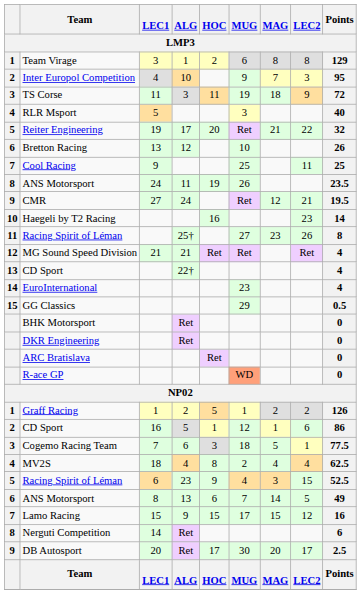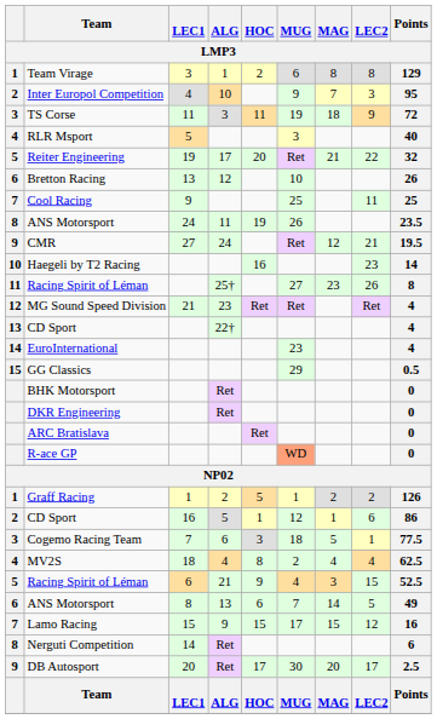 <table class="wikitable" style="font-size: 85%; text-align:center;">
 <tr>
 <th></th>
 <th>Team</th>
 <th><br><a href='#'>LEC1</a></th>
 <th><br><a href='#'>ALG</a></th>
 <th><br><a href='#'>HOC</a></th>
 <th><br><a href='#'>MUG</a></th>
 <th><br><a href='#'>MAG</a></th>
 <th><br><a href='#'>LEC2</a></th>
 <th>Points</th>
 </tr>
 <tr>
 <th colspan=11>LMP3</th>
 </tr>
 <tr>
 <th>1</th>
 <td align=left> Team Virage</td>
 <td style="background:#FFFFBF;">3</td>
 <td style="background:#FFFFBF;">1</td>
 <td style="background:#FFFFBF;">2</td>
 <td style="background:#DFDFDF;">6</td>
 <td style="background:#DFDFDF;">8</td>
 <td style="background:#DFDFDF;">8</td>
 <th>129</th>
 </tr>
 <tr>
 <th>2</th>
 <td align=left> <a href='#'>Inter Europol Competition</a></td>
 <td style="background:#DFDFDF;">4</td>
 <td style="background:#FFDF9F;">10</td>
 <td></td>
 <td style="background:#DFFFDF;">9</td>
 <td style="background:#FFFFBF;">7</td>
 <td style="background:#FFFFBF;">3</td>
 <th>95</th>
 </tr>
 <tr>
 <th>3</th>
 <td align=left> TS Corse</td>
 <td style="background:#DFFFDF;">11</td>
 <td style="background:#DFDFDF;">3</td>
 <td style="background:#FFDF9F;">11</td>
 <td style="background:#DFFFDF;">19</td>
 <td style="background:#DFFFDF;">18</td>
 <td style="background:#FFDF9F;">9</td>
 <th>72</th>
 </tr>
 <tr>
 <th>4</th>
 <td align=left> RLR Msport</td>
 <td style="background:#FFDF9F;">5</td>
 <td></td>
 <td></td>
 <td style="background:#FFFFBF;">3</td>
 <td></td>
 <td></td>
 <th>40</th>
 </tr>
 <tr>
 <th>5</th>
 <td align=left> <a href='#'>Reiter Engineering</a></td>
 <td style="background:#DFFFDF;">19</td>
 <td style="background:#DFFFDF;">17</td>
 <td style="background:#DFFFDF;">20</td>
 <td style="background:#EFCFFF;">Ret</td>
 <td style="background:#DFFFDF;">21</td>
 <td style="background:#DFFFDF;">22</td>
 <th>32</th>
 </tr>
 <tr>
 <th>6</th>
 <td align=left> Bretton Racing</td>
 <td style="background:#DFFFDF;">13</td>
 <td style="background:#DFFFDF;">12</td>
 <td></td>
 <td style="background:#DFFFDF;">10</td>
 <td></td>
 <td></td>
 <th>26</th>
 </tr>
 <tr>
 <th>7</th>
 <td align=left> <a href='#'>Cool Racing</a></td>
 <td style="background:#DFFFDF;">9</td>
 <td></td>
 <td></td>
 <td style="background:#DFFFDF;">25</td>
 <td></td>
 <td style="background:#DFFFDF;">11</td>
 <th>25</th>
 </tr>
 <tr>
 <th>8</th>
 <td align=left> ANS Motorsport</td>
 <td style="background:#DFFFDF;">24</td>
 <td style="background:#DFFFDF;">11</td>
 <td style="background:#DFFFDF;">19</td>
 <td style="background:#DFFFDF;">26</td>
 <td></td>
 <td></td>
 <th>23.5</th>
 </tr>
 <tr>
 <th>9</th>
 <td align=left> CMR</td>
 <td style="background:#DFFFDF;">27</td>
 <td style="background:#DFFFDF;">24</td>
 <td></td>
 <td style="background:#EFCFFF;">Ret</td>
 <td style="background:#DFFFDF;">12</td>
 <td style="background:#DFFFDF;">21</td>
 <th>19.5</th>
 </tr>
 <tr>
 <th>10</th>
 <td align=left> Haegeli by T2 Racing</td>
 <td></td>
 <td></td>
 <td style="background:#DFFFDF;">16</td>
 <td></td>
 <td></td>
 <td style="background:#DFFFDF;">23</td>
 <th>14</th>
 </tr>
 <tr>
 <th>11</th>
 <td align=left> <a href='#'>Racing Spirit of Léman</a></td>
 <td></td>
 <td style="background:#DFFFDF;">25†</td>
 <td></td>
 <td style="background:#DFFFDF;">27</td>
 <td style="background:#DFFFDF;">23</td>
 <td style="background:#DFFFDF;">26</td>
 <th>8</th>
 </tr>
 <tr>
 <th>12</th>
 <td align=left> MG Sound Speed Division</td>
 <td style="background:#DFFFDF;">21</td>
-<td style="background:#DFFFDF;">21</td>
+<td style="background:#DFFFDF;">23</td>
 <td style="background:#EFCFFF;">Ret</td>
 <td style="background:#EFCFFF;">Ret</td>
 <td></td>
 <td style="background:#EFCFFF;">Ret</td>
 <th>4</th>
 </tr>
 <tr>
 <th>13</th>
 <td align=left> CD Sport</td>
 <td></td>
 <td style="background:#DFFFDF;">22†</td>
 <td></td>
 <td></td>
 <td></td>
 <td></td>
 <th>4</th>
 </tr>
 <tr>
 <th>14</th>
 <td align=left> <a href='#'>EuroInternational</a></td>
 <td></td>
 <td></td>
 <td></td>
 <td style="background:#DFFFDF;">23</td>
 <td></td>
 <td></td>
 <th>4</th>
 </tr>
 <tr>
 <th>15</th>
 <td align=left> GG Classics</td>
 <td></td>
 <td></td>
 <td></td>
 <td style="background:#DFFFDF;">29</td>
 <td></td>
 <td></td>
 <th>0.5</th>
 </tr>
 <tr>
 <th></th>
 <td align=left> BHK Motorsport</td>
 <td></td>
 <td style="background:#EFCFFF;">Ret</td>
 <td></td>
 <td></td>
 <td></td>
 <td></td>
 <th>0</th>
 </tr>
 <tr>
 <th></th>
 <td align=left> <a href='#'>DKR Engineering</a></td>
 <td></td>
 <td style="background:#EFCFFF;">Ret</td>
 <td></td>
 <td></td>
 <td></td>
 <td></td>
 <th>0</th>
 </tr>
 <tr>
 <th></th>
 <td align=left> <a href='#'>ARC Bratislava</a></td>
 <td></td>
 <td></td>
 <td style="background:#EFCFFF;">Ret</td>
 <td></td>
 <td></td>
 <td></td>
 <th>0</th>
 </tr>
 <tr>
 <th></th>
 <td align=left> <a href='#'>R-ace GP</a></td>
 <td></td>
 <td></td>
 <td></td>
 <td style="background: lightsalmon;">WD</td>
 <td></td>
 <td></td>
 <th>0</th>
 </tr>
 <tr>
 <th colspan=11>NP02</th>
 </tr>
 <tr>
 <th>1</th>
 <td align=left> <a href='#'>Graff Racing</a></td>
 <td style="background:#FFFFBF;">1</td>
 <td style="background:#FFFFBF;">2</td>
 <td style="background:#FFDF9F;">5</td>
 <td style="background:#FFFFBF;">1</td>
 <td style="background:#DFDFDF;">2</td>
 <td style="background:#DFDFDF;">2</td>
 <th>126</th>
 </tr>
 <tr>
 <th>2</th>
 <td align=left> CD Sport</td>
 <td style="background:#DFFFDF;">16</td>
 <td style="background:#DFDFDF;">5</td>
 <td style="background:#FFFFBF;">1</td>
 <td style="background:#DFFFDF;">12</td>
 <td style="background:#FFFFBF;">1</td>
 <td style="background:#DFFFDF;">6</td>
 <th>86</th>
 </tr>
 <tr>
 <th>3</th>
 <td align=left> Cogemo Racing Team</td>
 <td style="background:#DFFFDF;">7</td>
 <td style="background:#DFFFDF;">6</td>
 <td style="background:#DFDFDF;">3</td>
 <td style="background:#DFFFDF;">18</td>
 <td style="background:#DFFFDF;">5</td>
 <td style="background:#FFFFBF;">1</td>
 <th>77.5</th>
 </tr>
 <tr>
 <th>4</th>
 <td align=left> MV2S</td>
 <td style="background:#DFFFDF;">18</td>
 <td style="background:#FFDF9F;">4</td>
 <td style="background:#DFFFDF;">8</td>
 <td style="background:#DFFFDF;">2</td>
 <td style="background:#DFFFDF;">4</td>
 <td style="background:#FFDF9F;">4</td>
 <th>62.5</th>
 </tr>
 <tr>
 <th>5</th>
 <td align=left> <a href='#'>Racing Spirit of Léman</a></td>
 <td style="background:#FFDF9F;">6</td>
-<td style="background:#DFFFDF;">23</td>
+<td style="background:#DFFFDF;">21</td>
 <td style="background:#DFFFDF;">9</td>
 <td style="background:#FFDF9F;">4</td>
 <td style="background:#FFDF9F;">3</td>
 <td style="background:#DFFFDF;">15</td>
 <th>52.5</th>
 </tr>
 <tr>
 <th>6</th>
 <td align=left> ANS Motorsport</td>
 <td style="background:#DFFFDF;">8</td>
 <td style="background:#DFFFDF;">13</td>
 <td style="background:#DFFFDF;">6</td>
 <td style="background:#DFFFDF;">7</td>
 <td style="background:#DFFFDF;">14</td>
 <td style="background:#DFFFDF;">5</td>
 <th>49</th>
 </tr>
 <tr>
 <th>7</th>
 <td align=left> Lamo Racing</td>
 <td style="background:#DFFFDF;">15</td>
 <td style="background:#DFFFDF;">9</td>
 <td style="background:#DFFFDF;">15</td>
 <td style="background:#DFFFDF;">17</td>
 <td style="background:#DFFFDF;">15</td>
 <td style="background:#DFFFDF;">12</td>
 <th>16</th>
 </tr>
 <tr>
 <th>8</th>
 <td align=left> Nerguti Competition</td>
 <td style="background:#DFFFDF;">14</td>
 <td style="background:#EFCFFF;">Ret</td>
 <td></td>
 <td></td>
 <td></td>
 <td></td>
 <th>6</th>
 </tr>
 <tr>
 <th>9</th>
 <td align=left> DB Autosport</td>
 <td style="background:#DFFFDF;">20</td>
 <td style="background:#EFCFFF;">Ret</td>
 <td style="background:#DFFFDF;">17</td>
 <td style="background:#DFFFDF;">30</td>
 <td style="background:#DFFFDF;">20</td>
 <td style="background:#DFFFDF;">17</td>
 <th>2.5</th>
 </tr>
 <tr>
 <th></th>
 <th>Team</th>
 <th><br><a href='#'>LEC1</a></th>
 <th><br><a href='#'>ALG</a></th>
 <th><br><a href='#'>HOC</a></th>
 <th><br><a href='#'>MUG</a></th>
 <th><br><a href='#'>MAG</a></th>
 <th><br><a href='#'>LEC2</a></th>
 <th>Points</th>
 </tr>
 <tr>
 </tr>
 </table>
